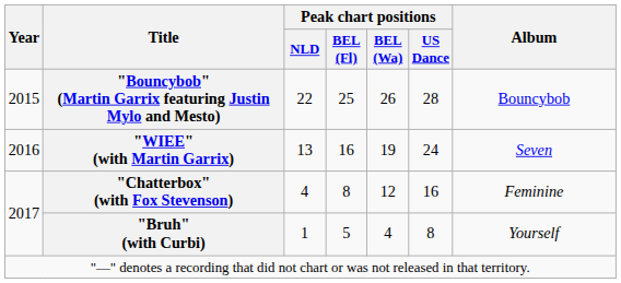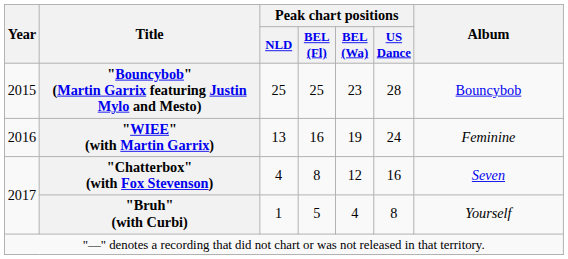 <table class="wikitable plainrowheaders" style="text-align:center;">
 <tr>
 <th scope="col" rowspan="2" style="width:1em;">Year</th>
 <th scope="col" rowspan="2" style="width:15em;">Title</th>
 <th scope="col" colspan="4">Peak chart positions</th>
 <th scope="col" rowspan="2" style="width:10em;">Album</th>
 </tr>
 <tr>
 <th scope="col" style="width:2.5em;font-size:90%;"><a href='#'>NLD</a><br></th>
 <th scope="col" style="width:2.5em;font-size:90%;"><a href='#'>BEL (Fl)</a><br></th>
 <th scope="col" style="width:2.5em;font-size:90%;"><a href='#'>BEL (Wa)</a><br></th>
 <th scope="col" style="width:2.5em;font-size:90%;"><a href='#'>US</a><br><a href='#'>Dance</a><br></th>
 </tr>
 <tr>
 <td>2015</td>
 <th scope="row">"<a href='#'>Bouncybob</a>" <br><span>(<a href='#'>Martin Garrix</a> featuring <a href='#'>Justin Mylo</a> and Mesto)</span></th>
-<td>22</td>
 <td>25</td>
-<td>26</td>
+<td>25</td>
+<td>23</td>
 <td>28</td>
 <td><a href='#'>Bouncybob</a></td>
 </tr>
 <tr>
 <td>2016</td>
 <th scope="row">"<a href='#'>WIEE</a>" <br><span>(with <a href='#'>Martin Garrix</a>)</span></th>
 <td>13</td>
 <td>16</td>
 <td>19</td>
 <td>24</td>
-<td><em><a href='#'>Seven</a></em></td>
+<td scope="row"><em>Feminine</em></td>
 </tr>
 <tr>
 <td rowspan="2">2017</td>
 <th scope="row">"Chatterbox" <br><span>(with <a href='#'>Fox Stevenson</a>)</span></th>
 <td>4</td>
 <td>8</td>
 <td>12</td>
 <td>16</td>
-<td scope="row"><em>Feminine</em></td>
+<td><em><a href='#'>Seven</a></em></td>
 </tr>
 <tr>
 <th scope="row">"Bruh" <br><span>(with Curbi)</span></th>
 <td>1</td>
 <td>5</td>
 <td>4</td>
 <td>8</td>
 <td scope="row"><em>Yourself</em></td>
 </tr>
 <tr>
 <td colspan="16" style="font-size:90%">"—" denotes a recording that did not chart or was not released in that territory.</td>
 </tr>
 </table>
